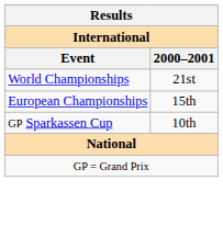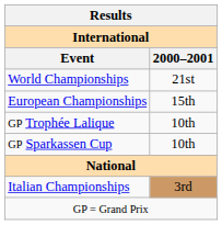 <table class="wikitable" style="text-align:center">
 <tr>
 <th colspan=2 align=center><strong>Results</strong></th>
 </tr>
 <tr>
 <th style="background-color: #ffdead; " colspan=2 align=center><strong>International</strong></th>
 </tr>
 <tr>
 <th>Event</th>
 <th>2000–2001</th>
 </tr>
 <tr>
 <td align=left><a href='#'>World Championships</a></td>
 <td>21st</td>
 </tr>
 <tr>
 <td align=left><a href='#'>European Championships</a></td>
 <td>15th</td>
 </tr>
 <tr>
+<td align=left><small>GP</small> <a href='#'>Trophée Lalique</a></td>
+<td>10th</td>
+</tr>
+<tr>
 <td align=left><small>GP</small> <a href='#'>Sparkassen Cup</a></td>
 <td>10th</td>
 </tr>
 <tr>
 <th style="background-color: #ffdead; " colspan=2 align=center><strong>National</strong></th>
 </tr>
 <tr>
+<td align=left><a href='#'>Italian Championships</a></td>
+<td bgcolor=cc9966>3rd</td>
+</tr>
+<tr>
 <td colspan=2 align=center><small> GP = Grand Prix </small></td>
 </tr>
 </table>
